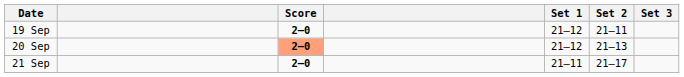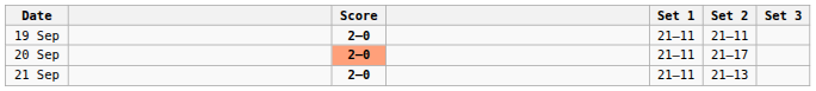 <table class="wikitable" style="text-align: center;">
 <tr>
 <th width="60">Date</th>
 <th align="right" width="270"></th>
 <th width="50">Score</th>
 <th align="left" width="270"></th>
 <th width="50">Set 1</th>
 <th width="50">Set 2</th>
 <th width="50">Set 3</th>
 </tr>
 <tr>
 <td>19 Sep</td>
 <td align=left><strong></strong></td>
 <td align=center><strong>2–0</strong></td>
 <td align=left></td>
-<td>21–12</td>
+<td>21–11</td>
 <td>21–11</td>
 <td></td>
 </tr>
 <tr>
 <td>20 Sep</td>
 <td align=left><strong></strong></td>
 <td align=center style="background: lightsalmon;"><strong>2–0</strong></td>
 <td align=left></td>
-<td>21–12</td>
-<td>21–13</td>
+<td>21–11</td>
+<td>21–17</td>
 <td></td>
 </tr>
 <tr>
 <td>21 Sep</td>
 <td align=left><strong></strong></td>
 <td align=center><strong>2–0</strong></td>
 <td align=left></td>
 <td>21–11</td>
-<td>21–17</td>
+<td>21–13</td>
 <td></td>
 </tr>
 </table>
